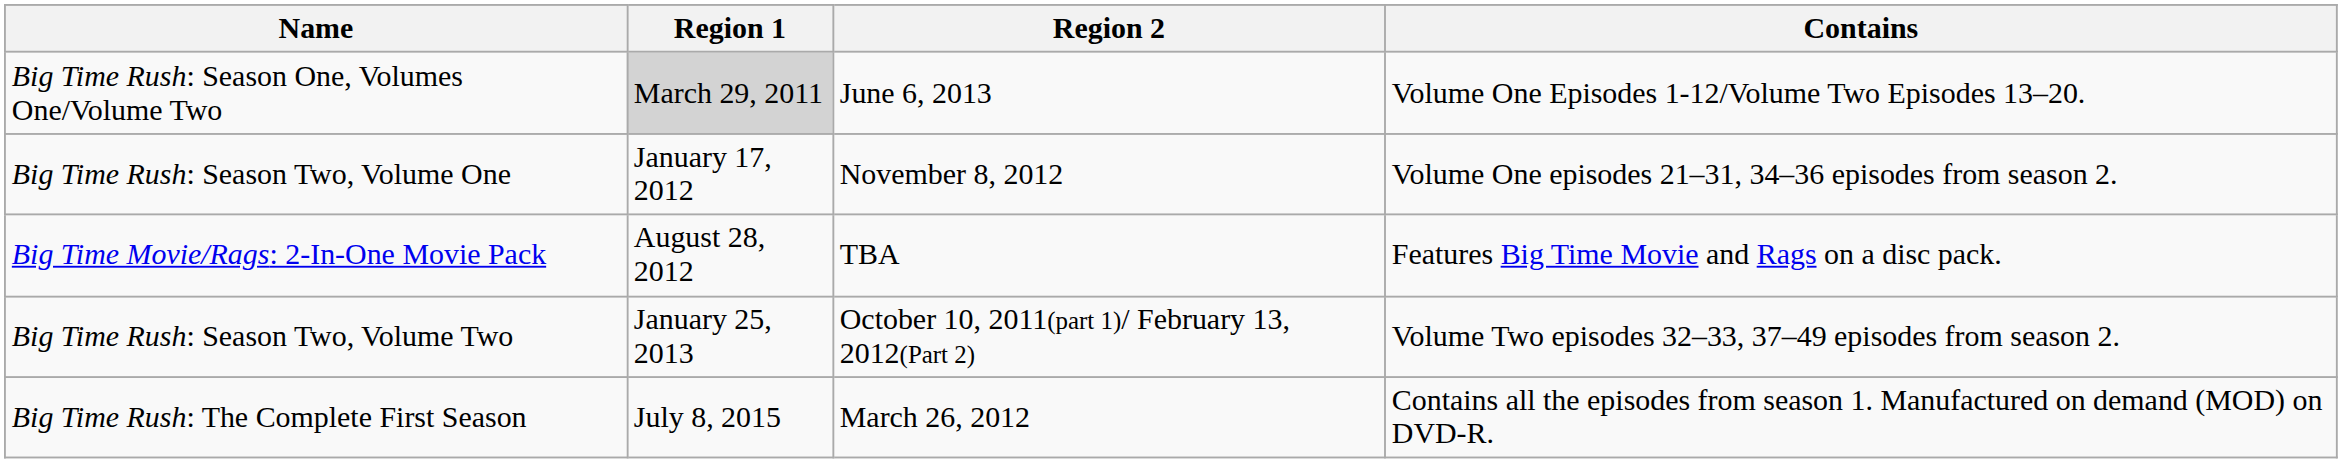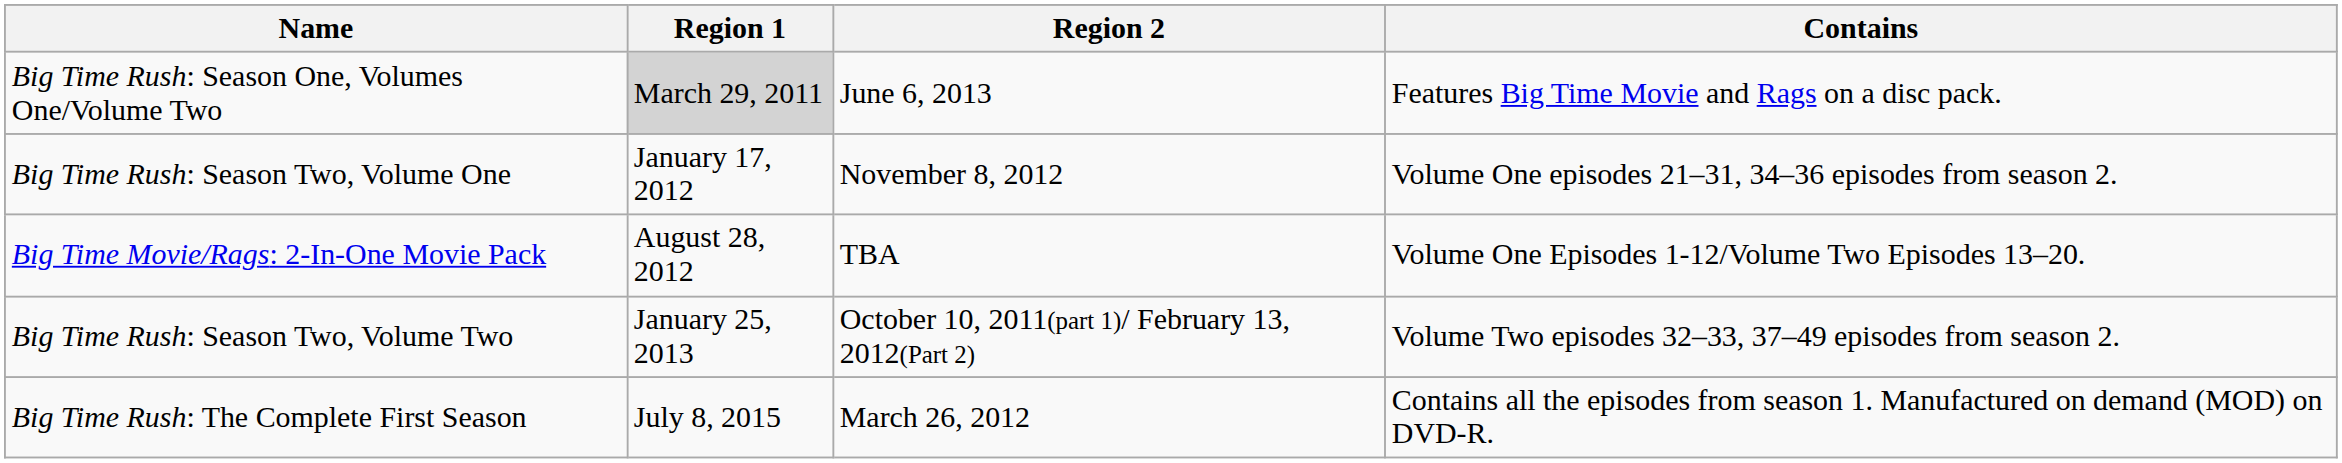 <table class="wikitable">
 <tr>
 <th>Name</th>
 <th>Region 1</th>
 <th>Region 2</th>
 <th>Contains</th>
 </tr>
 <tr>
 <td><em>Big Time Rush</em>: Season One, Volumes One/Volume Two</td>
 <td style="background: lightgrey;">March 29, 2011</td>
 <td>June 6, 2013</td>
-<td>Volume One Episodes 1-12/Volume Two Episodes 13–20.</td>
+<td>Features <a href='#'>Big Time Movie</a> and <a href='#'>Rags</a> on a disc pack.</td>
 </tr>
 <tr>
 <td><em>Big Time Rush</em>: Season Two, Volume One</td>
 <td>January 17, 2012</td>
 <td>November 8, 2012</td>
 <td>Volume One episodes 21–31, 34–36 episodes from season 2.</td>
 </tr>
 <tr>
 <td><a href='#'><em>Big Time Movie/Rags</em>: 2-In-One Movie Pack</a></td>
 <td>August 28, 2012</td>
 <td>TBA</td>
-<td>Features <a href='#'>Big Time Movie</a> and <a href='#'>Rags</a> on a disc pack.</td>
+<td>Volume One Episodes 1-12/Volume Two Episodes 13–20.</td>
 </tr>
 <tr>
 <td><em>Big Time Rush</em>: Season Two, Volume Two</td>
 <td>January 25, 2013</td>
 <td>October 10, 2011<small>(part 1)</small>/ February 13, 2012<small>(Part 2)</small></td>
 <td>Volume Two episodes 32–33, 37–49 episodes from season 2.</td>
 </tr>
 <tr>
 <td><em>Big Time Rush</em>: The Complete First Season</td>
 <td>July 8, 2015</td>
 <td>March 26, 2012</td>
 <td>Contains all the episodes from season 1. Manufactured on demand (MOD) on DVD-R.</td>
 </tr>
 </table>
